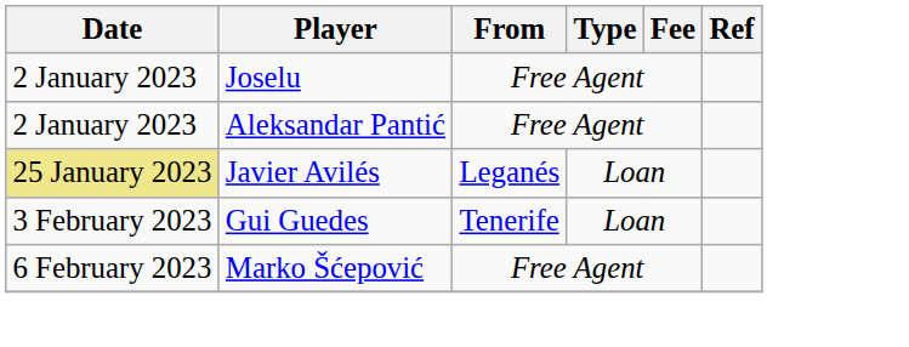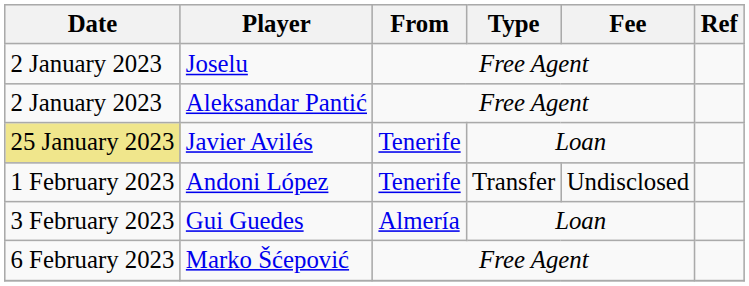 <table class="wikitable">
 <tr>
 <th>Date</th>
 <th>Player</th>
 <th>From</th>
 <th>Type</th>
 <th>Fee</th>
 <th>Ref</th>
 </tr>
 <tr>
 <td>2 January 2023</td>
 <td> <a href='#'>Joselu</a></td>
 <td colspan=3 align=center><em>Free Agent</em></td>
 <td align=center></td>
 </tr>
 <tr>
 <td>2 January 2023</td>
 <td> <a href='#'>Aleksandar Pantić</a></td>
 <td colspan=3 align=center><em>Free Agent</em></td>
 <td align=center></td>
 </tr>
 <tr>
 <td style="background: khaki;">25 January 2023</td>
 <td> <a href='#'>Javier Avilés</a></td>
-<td><a href='#'>Leganés</a></td>
+<td><a href='#'>Tenerife</a></td>
 <td colspan=2 align=center><em>Loan</em></td>
+<td align=center></td>
+</tr>
+<tr>
+<td>1 February 2023</td>
+<td> <a href='#'>Andoni López</a></td>
+<td><a href='#'>Tenerife</a></td>
+<td align=center>Transfer</td>
+<td align=center>Undisclosed</td>
 <td align=center></td>
 </tr>
 <tr>
 <td>3 February 2023</td>
 <td> <a href='#'>Gui Guedes</a></td>
-<td><a href='#'>Tenerife</a></td>
+<td><a href='#'>Almería</a></td>
 <td colspan=2 align=center><em>Loan</em></td>
 <td align=center></td>
 </tr>
 <tr>
 <td>6 February 2023</td>
 <td> <a href='#'>Marko Šćepović</a></td>
 <td colspan=3 align=center><em>Free Agent</em></td>
 <td align=center></td>
 </tr>
 <tr>
 </tr>
 </table>
